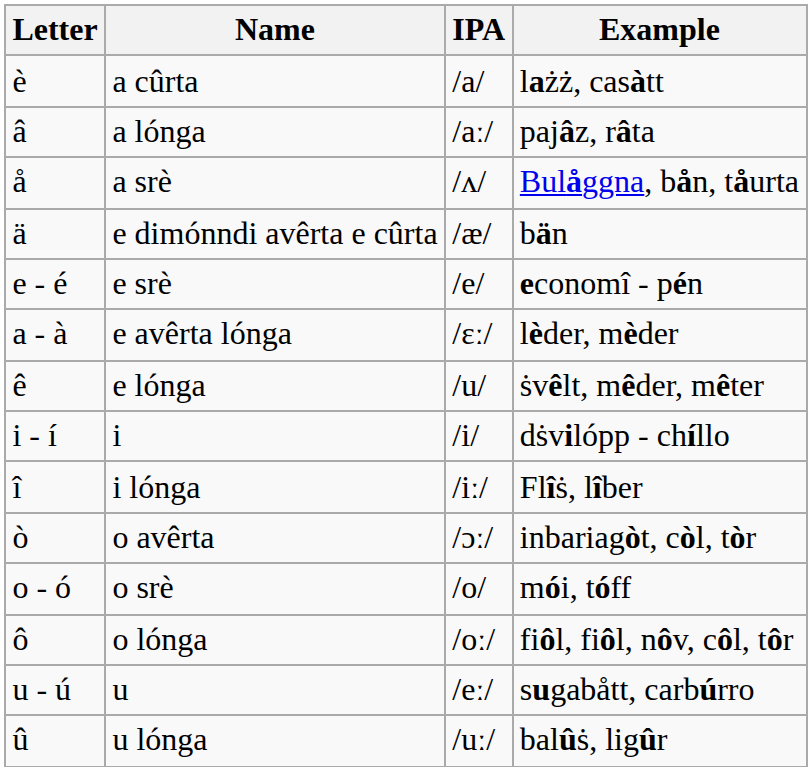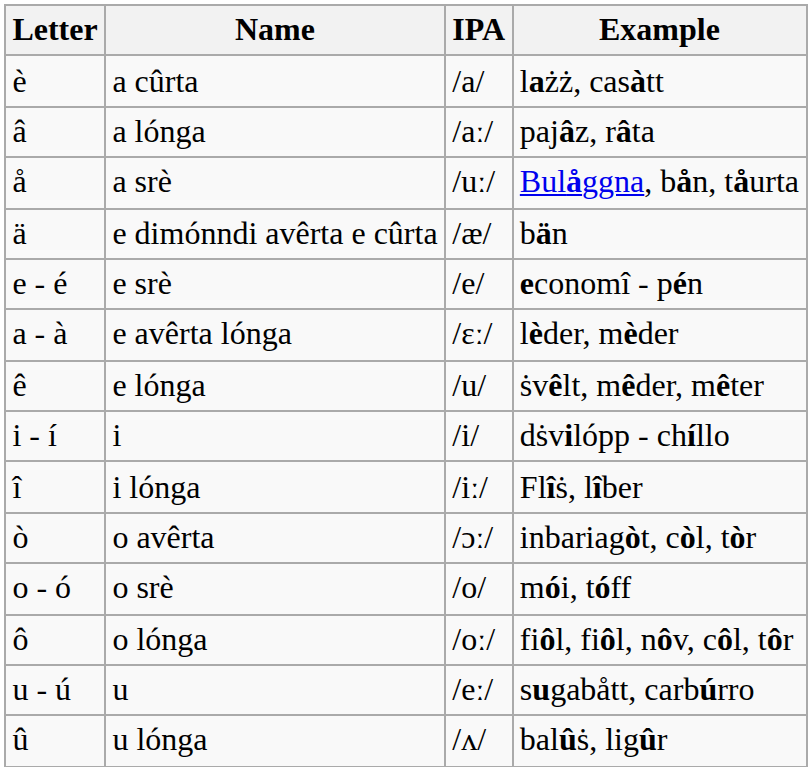 <table class="wikitable">
 <tr>
 <th>Letter</th>
 <th>Name</th>
 <th>IPA</th>
 <th>Example</th>
 </tr>
 <tr>
 <td>è</td>
 <td>a cûrta</td>
 <td>/a/</td>
 <td>l<strong>a</strong>żż, cas<strong>à</strong>tt</td>
 </tr>
 <tr>
 <td>â</td>
 <td>a lónga</td>
 <td>/aː/</td>
 <td>paj<strong>â</strong>z, r<strong>â</strong>ta</td>
 </tr>
 <tr>
 <td>å</td>
 <td>a srè</td>
-<td>/ʌ/</td>
+<td>/uː/</td>
 <td><a href='#'>Bul<strong>å</strong>ggna</a>, b<strong>å</strong>n, t<strong>å</strong>urta</td>
 </tr>
 <tr>
 <td>ä</td>
 <td>e dimónndi avêrta e cûrta</td>
 <td>/æ/</td>
 <td>b<strong>ä</strong>n</td>
 </tr>
 <tr>
 <td>e - é</td>
 <td>e srè</td>
 <td>/e/</td>
 <td><strong>e</strong>conomî - p<strong>é</strong>n</td>
 </tr>
 <tr>
 <td>a - à</td>
 <td>e avêrta lónga</td>
 <td>/ɛː/</td>
 <td>l<strong>è</strong>der, m<strong>è</strong>der</td>
 </tr>
 <tr>
 <td>ê</td>
 <td>e lónga</td>
 <td>/u/</td>
 <td>ṡv<strong>ê</strong>lt, m<strong>ê</strong>der, m<strong>ê</strong>ter</td>
 </tr>
 <tr>
 <td>i - í</td>
 <td>i</td>
 <td>/i/</td>
 <td>dṡv<strong>i</strong>lópp - ch<strong>í</strong>llo</td>
 </tr>
 <tr>
 <td>î</td>
 <td>i lónga</td>
 <td>/iː/</td>
 <td>Fl<strong>î</strong>ṡ, l<strong>î</strong>ber</td>
 </tr>
 <tr>
 <td>ò</td>
 <td>o avêrta</td>
 <td>/ɔː/</td>
 <td>inbariag<strong>ò</strong>t, c<strong>ò</strong>l, t<strong>ò</strong>r</td>
 </tr>
 <tr>
 <td>o - ó</td>
 <td>o srè</td>
 <td>/o/</td>
 <td>m<strong>ó</strong>i, t<strong>ó</strong>ff</td>
 </tr>
 <tr>
 <td>ô</td>
 <td>o lónga</td>
 <td>/oː/</td>
 <td>fi<strong>ô</strong>l, fi<strong>ô</strong>l, n<strong>ô</strong>v, c<strong>ô</strong>l, t<strong>ô</strong>r</td>
 </tr>
 <tr>
 <td>u - ú</td>
 <td>u</td>
 <td>/eː/</td>
 <td>s<strong>u</strong>gabått, carb<strong>ú</strong>rro</td>
 </tr>
 <tr>
 <td>û</td>
 <td>u lónga</td>
-<td>/uː/</td>
+<td>/ʌ/</td>
 <td>bal<strong>û</strong>ṡ, lig<strong>û</strong>r</td>
 </tr>
 </table>
